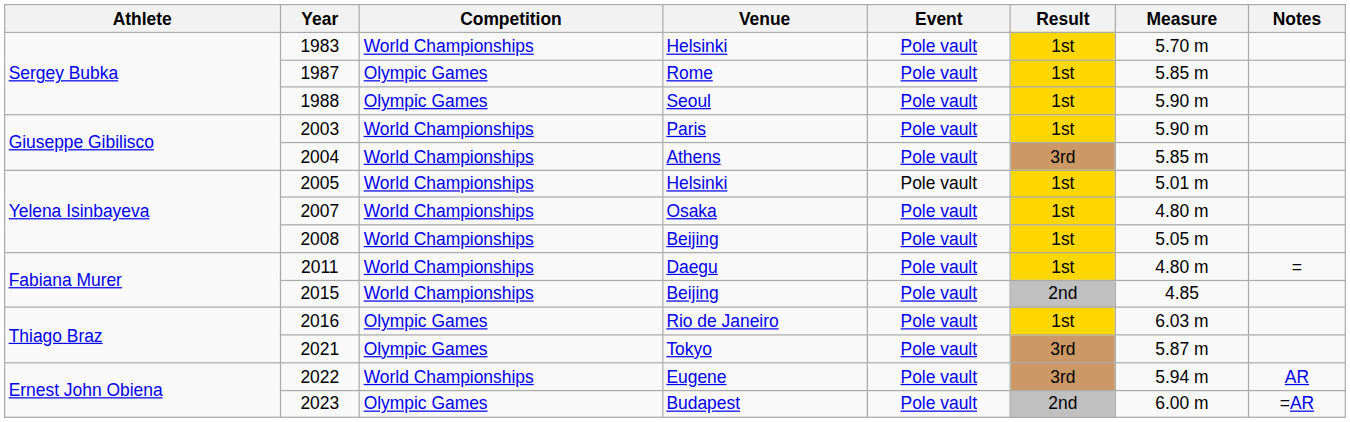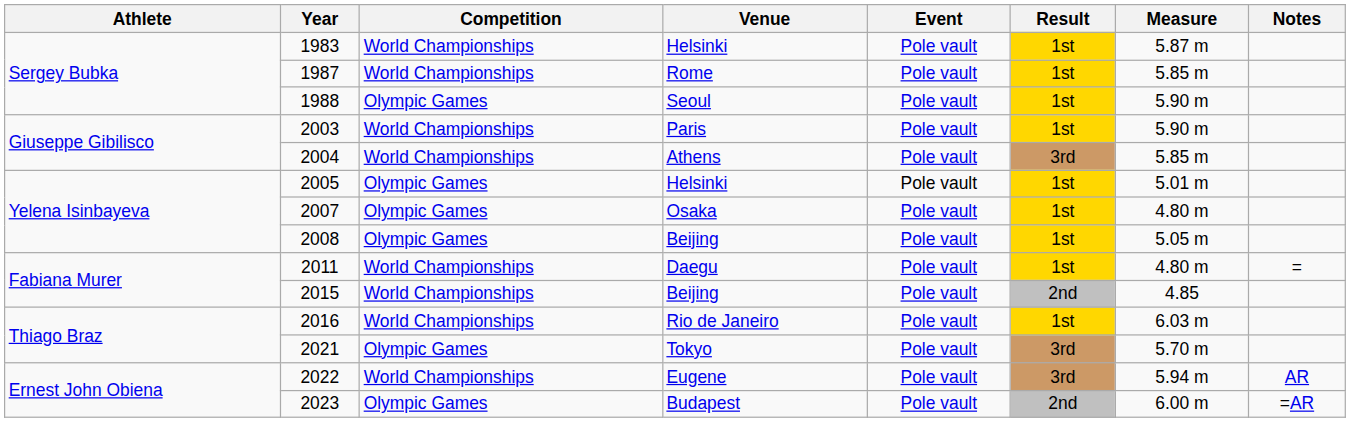 <table class="wikitable" width=70% style="font-size:90%; text-align:center;">
 <tr>
 <th>Athlete</th>
 <th>Year</th>
 <th>Competition</th>
 <th>Venue</th>
 <th>Event</th>
 <th>Result</th>
 <th>Measure</th>
 <th>Notes</th>
 </tr>
 <tr>
 <td rowspan=3 align=left> <a href='#'>Sergey Bubka</a></td>
 <td>1983</td>
 <td align=left><a href='#'>World Championships</a></td>
 <td align=left> <a href='#'>Helsinki</a></td>
 <td><a href='#'>Pole vault</a></td>
 <td bgcolor=gold>1st</td>
-<td>5.70 m</td>
+<td>5.87 m</td>
 <td></td>
 </tr>
 <tr>
 <td>1987</td>
-<td align=left><a href='#'>Olympic Games</a></td>
+<td align=left><a href='#'>World Championships</a></td>
 <td align=left> <a href='#'>Rome</a></td>
 <td><a href='#'>Pole vault</a></td>
 <td bgcolor=gold>1st</td>
 <td>5.85 m</td>
 <td></td>
 </tr>
 <tr>
 <td>1988</td>
 <td align=left><a href='#'>Olympic Games</a></td>
 <td align=left> <a href='#'>Seoul</a></td>
 <td><a href='#'>Pole vault</a></td>
 <td bgcolor=gold>1st</td>
 <td>5.90 m</td>
 <td></td>
 </tr>
 <tr>
 <td rowspan=2 align=left> <a href='#'>Giuseppe Gibilisco</a></td>
 <td>2003</td>
 <td align=left><a href='#'>World Championships</a></td>
 <td align=left> <a href='#'>Paris</a></td>
 <td><a href='#'>Pole vault</a></td>
 <td bgcolor=gold>1st</td>
 <td>5.90 m</td>
 <td></td>
 </tr>
 <tr>
 <td>2004</td>
 <td align=left><a href='#'>World Championships</a></td>
 <td align=left> <a href='#'>Athens</a></td>
 <td><a href='#'>Pole vault</a></td>
 <td bgcolor=cc9966>3rd</td>
 <td>5.85 m</td>
 <td></td>
 </tr>
 <tr>
 <td rowspan=3 align=left> <a href='#'>Yelena Isinbayeva</a></td>
 <td>2005</td>
-<td align=left><a href='#'>World Championships</a></td>
+<td align=left><a href='#'>Olympic Games</a></td>
 <td align=left> <a href='#'>Helsinki</a></td>
 <td>Pole vault</td>
 <td bgcolor=gold>1st</td>
 <td>5.01 m</td>
 <td></td>
 </tr>
 <tr>
 <td>2007</td>
-<td align=left><a href='#'>World Championships</a></td>
+<td align=left><a href='#'>Olympic Games</a></td>
 <td align=left> <a href='#'>Osaka</a></td>
 <td><a href='#'>Pole vault</a></td>
 <td bgcolor=gold>1st</td>
 <td>4.80 m</td>
 <td></td>
 </tr>
 <tr>
 <td>2008</td>
-<td align=left><a href='#'>World Championships</a></td>
+<td align=left><a href='#'>Olympic Games</a></td>
 <td align=left> <a href='#'>Beijing</a></td>
 <td><a href='#'>Pole vault</a></td>
 <td bgcolor=gold>1st</td>
 <td>5.05 m</td>
 <td></td>
 </tr>
 <tr>
 <td rowspan=2 align=left> <a href='#'>Fabiana Murer</a></td>
 <td>2011</td>
 <td align=left><a href='#'>World Championships</a></td>
 <td align=left> <a href='#'>Daegu</a></td>
 <td><a href='#'>Pole vault</a></td>
 <td bgcolor=gold>1st</td>
 <td>4.80 m</td>
 <td>=</td>
 </tr>
 <tr>
 <td>2015</td>
 <td align=left><a href='#'>World Championships</a></td>
 <td align=left> <a href='#'>Beijing</a></td>
 <td><a href='#'>Pole vault</a></td>
 <td bgcolor=silver>2nd</td>
 <td>4.85</td>
 <td></td>
 </tr>
 <tr>
 <td rowspan=2 align=left> <a href='#'>Thiago Braz</a></td>
 <td>2016</td>
-<td align=left><a href='#'>Olympic Games</a></td>
+<td align=left><a href='#'>World Championships</a></td>
 <td align=left> <a href='#'>Rio de Janeiro</a></td>
 <td><a href='#'>Pole vault</a></td>
 <td bgcolor=gold>1st</td>
 <td>6.03 m</td>
 <td></td>
 </tr>
 <tr>
 <td>2021</td>
 <td align=left><a href='#'>Olympic Games</a></td>
 <td align=left> <a href='#'>Tokyo</a></td>
 <td><a href='#'>Pole vault</a></td>
 <td bgcolor=cc9966>3rd</td>
-<td>5.87 m</td>
+<td>5.70 m</td>
 <td></td>
 </tr>
 <tr>
 <td rowspan=2 align=left> <a href='#'>Ernest John Obiena</a></td>
 <td>2022</td>
 <td align=left><a href='#'>World Championships</a></td>
 <td align=left> <a href='#'>Eugene</a></td>
 <td><a href='#'>Pole vault</a></td>
 <td bgcolor=cc9966>3rd</td>
 <td>5.94 m</td>
 <td><a href='#'>AR</a></td>
 </tr>
 <tr>
 <td>2023</td>
 <td align=left><a href='#'>Olympic Games</a></td>
 <td align=left> <a href='#'>Budapest</a></td>
 <td><a href='#'>Pole vault</a></td>
 <td bgcolor=silver>2nd</td>
 <td>6.00 m</td>
 <td>=<a href='#'>AR</a></td>
 </tr>
 </table>
